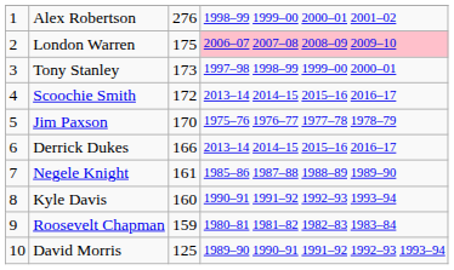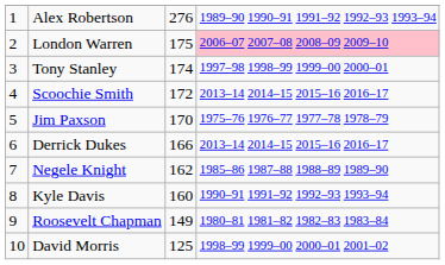 <table class="wikitable">
 <tr>
 </tr>
 <tr>
 <td>1</td>
 <td>Alex Robertson</td>
 <td>276</td>
-<td style="font-size:80%;"><a href='#'>1998–99</a> <a href='#'>1999–00</a> <a href='#'>2000–01</a> <a href='#'>2001–02</a></td>
+<td style="font-size:80%;"><a href='#'>1989–90</a> <a href='#'>1990–91</a> <a href='#'>1991–92</a> <a href='#'>1992–93</a> <a href='#'>1993–94</a></td>
 </tr>
 <tr>
 <td>2</td>
 <td>London Warren</td>
 <td>175</td>
 <td style="background: pink; font-size:80%;"><a href='#'>2006–07</a> <a href='#'>2007–08</a> <a href='#'>2008–09</a> <a href='#'>2009–10</a></td>
 </tr>
 <tr>
 <td>3</td>
 <td>Tony Stanley</td>
-<td>173</td>
+<td>174</td>
 <td style="font-size:80%;"><a href='#'>1997–98</a> <a href='#'>1998–99</a> <a href='#'>1999–00</a> <a href='#'>2000–01</a></td>
 </tr>
 <tr>
 <td>4</td>
 <td><a href='#'>Scoochie Smith</a></td>
 <td>172</td>
 <td style="font-size:80%;"><a href='#'>2013–14</a> <a href='#'>2014–15</a> <a href='#'>2015–16</a> <a href='#'>2016–17</a></td>
 </tr>
 <tr>
 <td>5</td>
 <td><a href='#'>Jim Paxson</a></td>
 <td>170</td>
 <td style="font-size:80%;"><a href='#'>1975–76</a> <a href='#'>1976–77</a> <a href='#'>1977–78</a> <a href='#'>1978–79</a></td>
 </tr>
 <tr>
 <td>6</td>
 <td>Derrick Dukes</td>
 <td>166</td>
 <td style="font-size:80%;"><a href='#'>2013–14</a> <a href='#'>2014–15</a> <a href='#'>2015–16</a> <a href='#'>2016–17</a></td>
 </tr>
 <tr>
 <td>7</td>
 <td><a href='#'>Negele Knight</a></td>
-<td>161</td>
+<td>162</td>
 <td style="font-size:80%;"><a href='#'>1985–86</a> <a href='#'>1987–88</a> <a href='#'>1988–89</a> <a href='#'>1989–90</a></td>
 </tr>
 <tr>
 <td>8</td>
 <td>Kyle Davis</td>
 <td>160</td>
 <td style="font-size:80%;"><a href='#'>1990–91</a> <a href='#'>1991–92</a> <a href='#'>1992–93</a> <a href='#'>1993–94</a></td>
 </tr>
 <tr>
 <td>9</td>
 <td><a href='#'>Roosevelt Chapman</a></td>
-<td>159</td>
+<td>149</td>
 <td style="font-size:80%;"><a href='#'>1980–81</a> <a href='#'>1981–82</a> <a href='#'>1982–83</a> <a href='#'>1983–84</a></td>
 </tr>
 <tr>
 <td>10</td>
 <td>David Morris</td>
 <td>125</td>
-<td style="font-size:80%;"><a href='#'>1989–90</a> <a href='#'>1990–91</a> <a href='#'>1991–92</a> <a href='#'>1992–93</a> <a href='#'>1993–94</a></td>
+<td style="font-size:80%;"><a href='#'>1998–99</a> <a href='#'>1999–00</a> <a href='#'>2000–01</a> <a href='#'>2001–02</a></td>
 </tr>
 </table>
